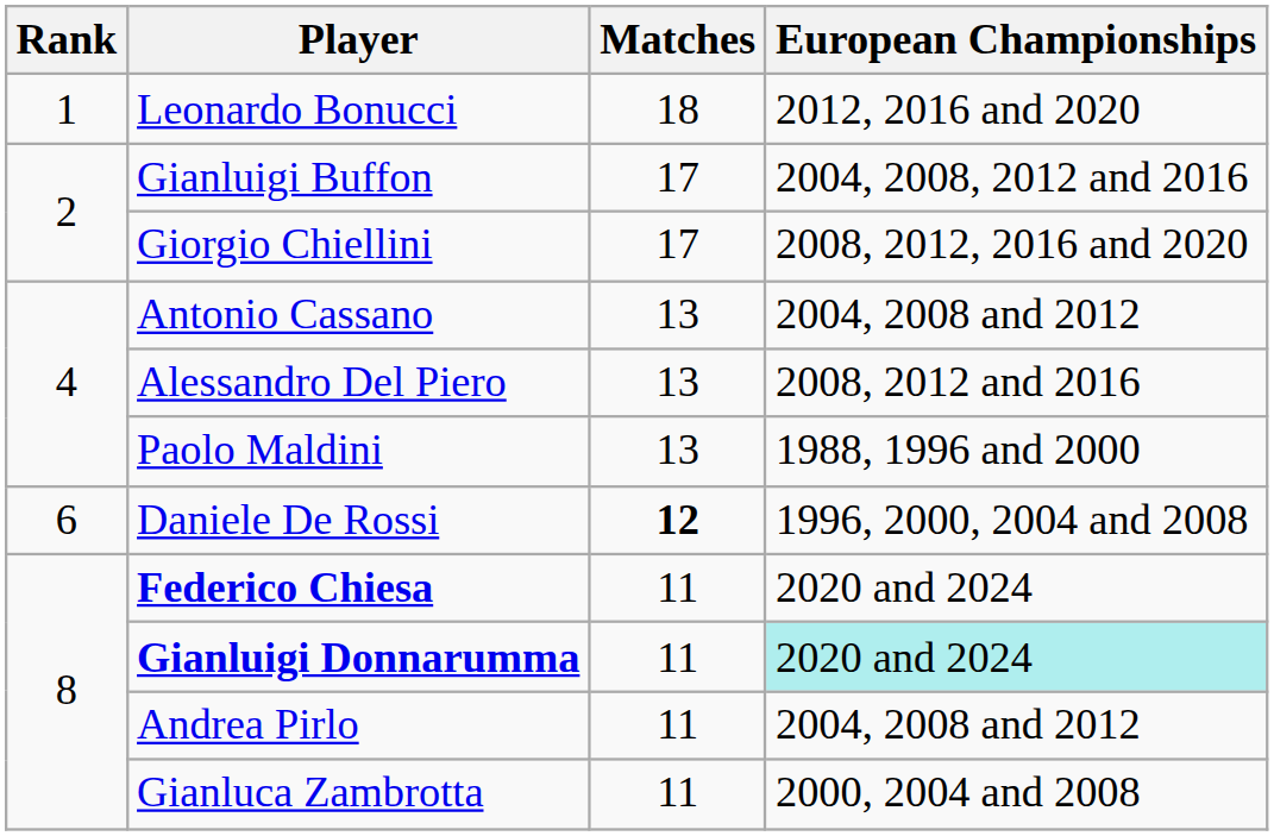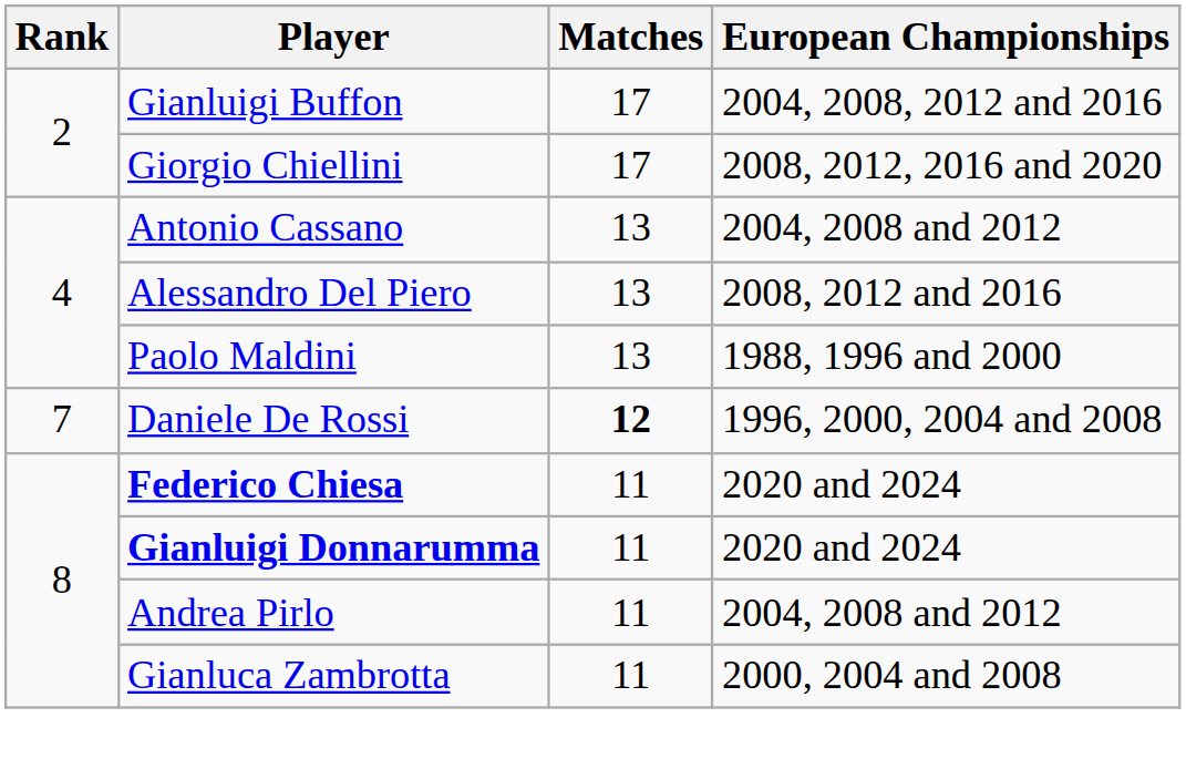 <table class="wikitable" style="text-align: left;">
 <tr>
 <th>Rank</th>
 <th>Player</th>
 <th>Matches</th>
 <th>European Championships</th>
-</tr>
-<tr>
-<td align=center>1</td>
-<td><a href='#'>Leonardo Bonucci</a></td>
-<td align=center>18</td>
-<td>2012, 2016 and 2020</td>
 </tr>
 <tr>
 <td rowspan=2 align=center>2</td>
 <td><a href='#'>Gianluigi Buffon</a></td>
 <td align=center>17</td>
 <td>2004, 2008, 2012 and 2016</td>
 </tr>
 <tr>
 <td><a href='#'>Giorgio Chiellini</a></td>
 <td align=center>17</td>
 <td>2008, 2012, 2016 and 2020</td>
 </tr>
 <tr>
 <td rowspan=3 align=center>4</td>
 <td><a href='#'>Antonio Cassano</a></td>
 <td align=center>13</td>
 <td>2004, 2008 and 2012</td>
 </tr>
 <tr>
 <td><a href='#'>Alessandro Del Piero</a></td>
 <td align=center>13</td>
 <td>2008, 2012 and 2016</td>
 </tr>
 <tr>
 <td><a href='#'>Paolo Maldini</a></td>
 <td align=center>13</td>
 <td>1988, 1996 and 2000</td>
 </tr>
 <tr>
-<td align=center>6</td>
+<td align=center>7</td>
 <td><a href='#'>Daniele De Rossi</a></td>
 <td align=center><strong>12</strong></td>
 <td>1996, 2000, 2004 and 2008</td>
 </tr>
 <tr>
 <td rowspan=4 align=center>8</td>
 <td><strong><a href='#'>Federico Chiesa</a></strong></td>
 <td align=center>11</td>
 <td>2020 and 2024</td>
 </tr>
 <tr>
 <td><strong><a href='#'>Gianluigi Donnarumma</a></strong></td>
 <td align=center>11</td>
-<td style="background: paleturquoise;">2020 and 2024</td>
+<td>2020 and 2024</td>
 </tr>
 <tr>
 <td><a href='#'>Andrea Pirlo</a></td>
 <td align=center>11</td>
 <td>2004, 2008 and 2012</td>
 </tr>
 <tr>
 <td><a href='#'>Gianluca Zambrotta</a></td>
 <td align=center>11</td>
 <td>2000, 2004 and 2008</td>
 </tr>
 </table>
